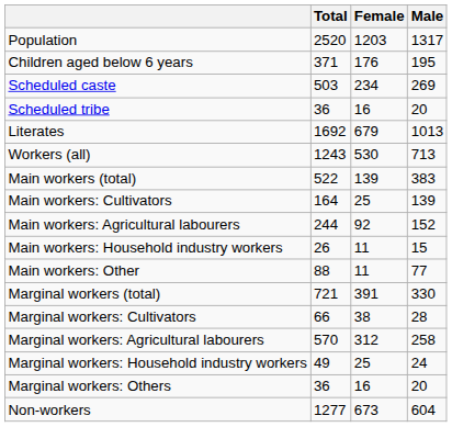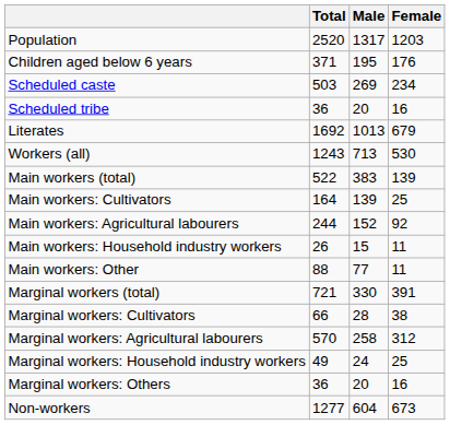 <table class="wikitable sortable">
 <tr>
 <th></th>
 <th>Total</th>
+<th>Male</th>
 <th>Female</th>
-<th>Male</th>
 </tr>
 <tr>
 <td>Population</td>
 <td>2520</td>
+<td>1317</td>
 <td>1203</td>
-<td>1317</td>
 </tr>
 <tr>
 <td>Children aged below 6 years</td>
 <td>371</td>
+<td>195</td>
 <td>176</td>
-<td>195</td>
 </tr>
 <tr>
 <td><a href='#'>Scheduled caste</a></td>
 <td>503</td>
+<td>269</td>
 <td>234</td>
-<td>269</td>
 </tr>
 <tr>
 <td><a href='#'>Scheduled tribe</a></td>
 <td>36</td>
+<td>20</td>
 <td>16</td>
-<td>20</td>
 </tr>
 <tr>
 <td>Literates</td>
 <td>1692</td>
+<td>1013</td>
 <td>679</td>
-<td>1013</td>
 </tr>
 <tr>
 <td>Workers (all)</td>
 <td>1243</td>
+<td>713</td>
 <td>530</td>
-<td>713</td>
 </tr>
 <tr>
 <td>Main workers (total)</td>
 <td>522</td>
+<td>383</td>
 <td>139</td>
-<td>383</td>
 </tr>
 <tr>
 <td>Main workers: Cultivators</td>
 <td>164</td>
+<td>139</td>
 <td>25</td>
-<td>139</td>
 </tr>
 <tr>
 <td>Main workers: Agricultural labourers</td>
 <td>244</td>
+<td>152</td>
 <td>92</td>
-<td>152</td>
 </tr>
 <tr>
 <td>Main workers: Household industry workers</td>
 <td>26</td>
+<td>15</td>
 <td>11</td>
-<td>15</td>
 </tr>
 <tr>
 <td>Main workers: Other</td>
 <td>88</td>
+<td>77</td>
 <td>11</td>
-<td>77</td>
 </tr>
 <tr>
 <td>Marginal workers (total)</td>
 <td>721</td>
+<td>330</td>
 <td>391</td>
-<td>330</td>
 </tr>
 <tr>
 <td>Marginal workers: Cultivators</td>
 <td>66</td>
+<td>28</td>
 <td>38</td>
-<td>28</td>
 </tr>
 <tr>
 <td>Marginal workers: Agricultural labourers</td>
 <td>570</td>
+<td>258</td>
 <td>312</td>
-<td>258</td>
 </tr>
 <tr>
 <td>Marginal workers: Household industry workers</td>
 <td>49</td>
+<td>24</td>
 <td>25</td>
-<td>24</td>
 </tr>
 <tr>
 <td>Marginal workers: Others</td>
 <td>36</td>
+<td>20</td>
 <td>16</td>
-<td>20</td>
 </tr>
 <tr>
 <td>Non-workers</td>
 <td>1277</td>
+<td>604</td>
 <td>673</td>
-<td>604</td>
 </tr>
 </table>
